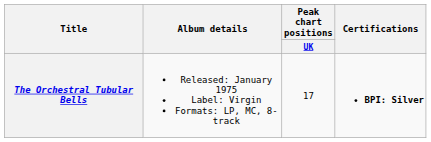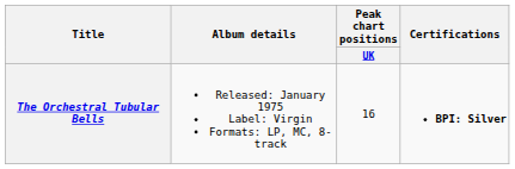 <table class="wikitable plainrowheaders" style="text-align:center;">
 <tr>
 <th rowspan="2" scope="col" style="width:15em;">Title</th>
 <th rowspan="2" scope="col" style="width:15em;">Album details</th>
 <th>Peak chart positions</th>
 <th rowspan="2">Certifications</th>
 </tr>
 <tr>
 <th scope="col" style="width:2em;font-size:90%;"><a href='#'>UK</a><br></th>
 </tr>
 <tr>
 <th scope="row"><em><a href='#'>The Orchestral Tubular Bells</a></em></th>
 <td><br><ul><li>Released: January 1975</li><li>Label: Virgin</li><li>Formats: LP, MC, 8-track</li></ul></td>
-<td>17</td>
+<td>16</td>
 <td><strong><br><ul><li>BPI: Silver</li></ul></strong></td>
 </tr>
 </table>
